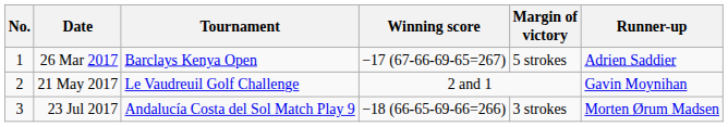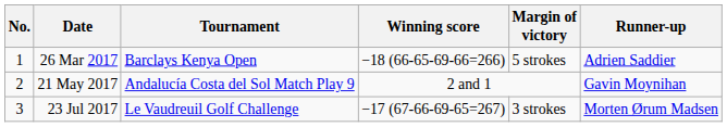 <table class="wikitable" style="font-size:95%;">
 <tr>
 <th>No.</th>
 <th>Date</th>
 <th>Tournament</th>
 <th>Winning score</th>
 <th>Margin of<br>victory</th>
 <th>Runner-up</th>
 </tr>
 <tr>
 <td align=center>1</td>
 <td align=right>26 Mar <a href='#'>2017</a></td>
 <td><a href='#'>Barclays Kenya Open</a></td>
-<td>−17 (67-66-69-65=267)</td>
+<td>−18 (66-65-69-66=266)</td>
 <td>5 strokes</td>
 <td> <a href='#'>Adrien Saddier</a></td>
 </tr>
 <tr>
 <td align=center>2</td>
 <td align=right>21 May 2017</td>
-<td><a href='#'>Le Vaudreuil Golf Challenge</a></td>
+<td><a href='#'>Andalucía Costa del Sol Match Play 9</a></td>
 <td colspan=2 align=center>2 and 1</td>
 <td> <a href='#'>Gavin Moynihan</a></td>
 </tr>
 <tr>
 <td align=center>3</td>
 <td align=right>23 Jul 2017</td>
-<td><a href='#'>Andalucía Costa del Sol Match Play 9</a></td>
-<td>−18 (66-65-69-66=266)</td>
+<td><a href='#'>Le Vaudreuil Golf Challenge</a></td>
+<td>−17 (67-66-69-65=267)</td>
 <td>3 strokes</td>
 <td> <a href='#'>Morten Ørum Madsen</a></td>
 </tr>
 </table>
